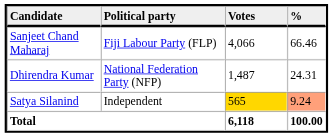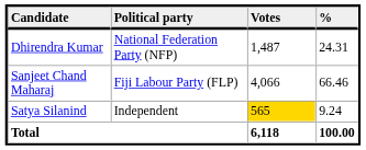 <table table width="70%" border="1" align="center" cellpadding=3 cellspacing=0 style="margin:5px; border:3px solid;">
 <tr>
 <td td width="30%" style="border-bottom:3px solid; background:#efefef;"><strong>Candidate</strong></td>
 <td td width="40%" style="border-bottom:3px solid; background:#efefef;"><strong>Political party</strong></td>
 <td td width="20%" style="border-bottom:3px solid; background:#efefef;"><strong>Votes</strong></td>
 <td td width="10%" style="border-bottom:3px solid; background:#efefef;"><strong>%</strong></td>
 </tr>
 <tr>
+<td><a href='#'>Dhirendra Kumar</a></td>
+<td><a href='#'>National Federation Party</a> (NFP)</td>
+<td>1,487</td>
+<td>24.31</td>
+</tr>
+<tr>
 <td><a href='#'>Sanjeet Chand Maharaj</a></td>
 <td><a href='#'>Fiji Labour Party</a> (FLP)</td>
 <td>4,066</td>
 <td>66.46</td>
 </tr>
 <tr>
-<td><a href='#'>Dhirendra Kumar</a></td>
-<td><a href='#'>National Federation Party</a> (NFP)</td>
-<td>1,487</td>
-<td>24.31</td>
-</tr>
-<tr>
 <td><a href='#'>Satya Silanind</a></td>
 <td>Independent</td>
 <td style="background: gold;">565</td>
-<td style="background: lightsalmon;">9.24</td>
+<td>9.24</td>
 </tr>
 <tr>
 <td colspan=2><strong>Total</strong></td>
 <td><strong>6,118</strong></td>
 <td><strong>100.00</strong></td>
 </tr>
 <tr>
 </tr>
 </table>
